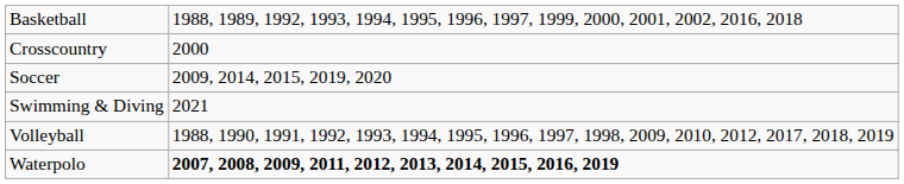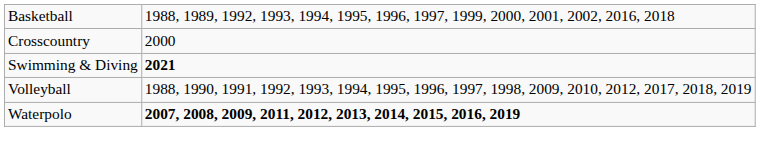 <table class="wikitable">
 <tr>
 <td valign="top">Basketball</td>
 <td>1988, 1989, 1992, 1993, 1994, 1995, 1996, 1997, 1999, 2000, 2001, 2002, 2016, 2018</td>
 </tr>
 <tr>
 <td>Crosscountry</td>
 <td>2000</td>
 </tr>
 <tr>
-<td>Soccer</td>
-<td>2009, 2014, 2015, 2019, 2020</td>
-</tr>
-<tr>
 <td>Swimming & Diving</td>
-<td>2021</td>
+<td><strong>2021</strong></td>
 </tr>
 <tr>
 <td valign="top">Volleyball</td>
 <td>1988, 1990, 1991, 1992, 1993, 1994, 1995, 1996, 1997, 1998, 2009, 2010, 2012, 2017, 2018, 2019</td>
 </tr>
 <tr>
 <td valign="top">Waterpolo</td>
 <td><strong>2007, 2008, 2009, 2011, 2012, 2013, 2014, 2015, 2016, 2019</strong></td>
 </tr>
 </table>
